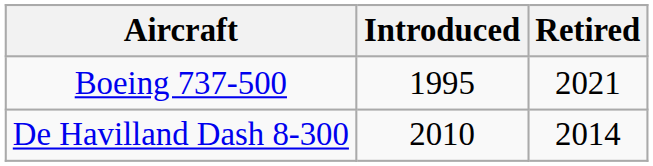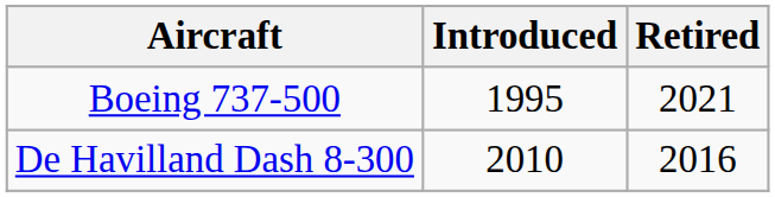 <table class="wikitable" style="border-collapse:collapse;margin:1em auto;">
 <tr>
 <th>Aircraft</th>
 <th>Introduced</th>
 <th>Retired</th>
 </tr>
 <tr>
 <td align=center><a href='#'>Boeing 737-500</a></td>
 <td align=center>1995</td>
 <td align=center>2021</td>
 </tr>
 <tr>
 <td align=center><a href='#'>De Havilland Dash 8-300</a></td>
 <td align=center>2010</td>
-<td align=center>2014</td>
+<td align=center>2016</td>
 </tr>
 </table>
